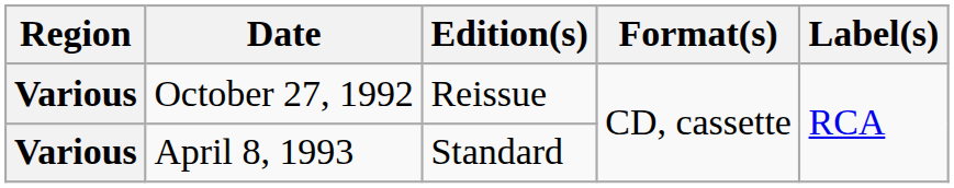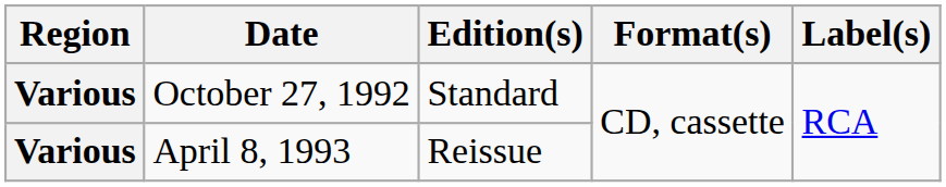 <table class="wikitable plainrowheaders">
 <tr>
 <th>Region</th>
 <th>Date</th>
 <th>Edition(s)</th>
 <th>Format(s)</th>
 <th>Label(s)</th>
 </tr>
 <tr>
 <th scope="row">Various</th>
 <td>October 27, 1992</td>
-<td>Reissue</td>
+<td>Standard</td>
 <td rowspan="2">CD, cassette</td>
 <td rowspan="2"><a href='#'>RCA</a></td>
 </tr>
 <tr>
 <th scope="row">Various</th>
 <td>April 8, 1993</td>
-<td>Standard</td>
+<td>Reissue</td>
 </tr>
 </table>
